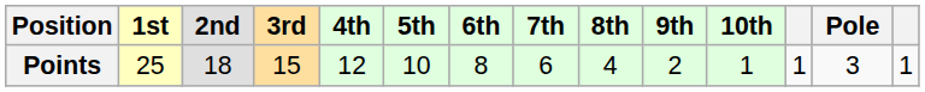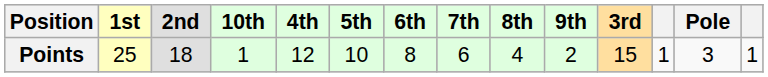 <table class="wikitable" style="font-size:85%; text-align:center">
 <tr>
 <th scope="row">Position</th>
 <th style="background:#ffffbf;"> 1st </th>
 <th style="background:#dfdfdf;"> 2nd </th>
-<th style="background:#ffdf9f;"> 3rd </th>
+<th style="background:#dfffdf;"> 10th </th>
 <th style="background:#dfffdf;"> 4th </th>
 <th style="background:#dfffdf;"> 5th </th>
 <th style="background:#dfffdf;"> 6th </th>
 <th style="background:#dfffdf;"> 7th </th>
 <th style="background:#dfffdf;"> 8th </th>
 <th style="background:#dfffdf;"> 9th </th>
-<th style="background:#dfffdf;"> 10th </th>
+<th style="background:#ffdf9f;"> 3rd </th>
 <th>  </th>
 <th> Pole </th>
 <th>  </th>
 </tr>
 <tr>
 <th scope="row">Points</th>
 <td style="background:#ffffbf;">25</td>
 <td style="background:#dfdfdf;">18</td>
-<td style="background:#ffdf9f;">15</td>
+<td style="background:#dfffdf;">1</td>
 <td style="background:#dfffdf;">12</td>
 <td style="background:#dfffdf;">10</td>
 <td style="background:#dfffdf;">8</td>
 <td style="background:#dfffdf;">6</td>
 <td style="background:#dfffdf;">4</td>
 <td style="background:#dfffdf;">2</td>
-<td style="background:#dfffdf;">1</td>
+<td style="background:#ffdf9f;">15</td>
 <td>1</td>
 <td>3</td>
 <td>1</td>
 </tr>
 </table>
